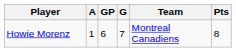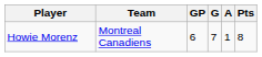 <table class="wikitable">
 <tr>
 <th bgcolor="#DDDDFF" width="125">Player</th>
-<th bgcolor="#DDDDFF" width="5">A</th>
+<th bgcolor="#DDDDFF" width="125">Team</th>
 <th bgcolor="#DDDDFF" width="5">GP</th>
 <th bgcolor="#DDDDFF" width="5">G</th>
-<th bgcolor="#DDDDFF" width="125">Team</th>
+<th bgcolor="#DDDDFF" width="5">A</th>
 <th bgcolor="#DDDDFF" width="5">Pts</th>
 </tr>
 <tr>
 <td><a href='#'>Howie Morenz</a></td>
-<td>1</td>
+<td><a href='#'>Montreal Canadiens</a></td>
 <td>6</td>
 <td>7</td>
-<td><a href='#'>Montreal Canadiens</a></td>
+<td>1</td>
 <td>8</td>
 </tr>
 </table>
